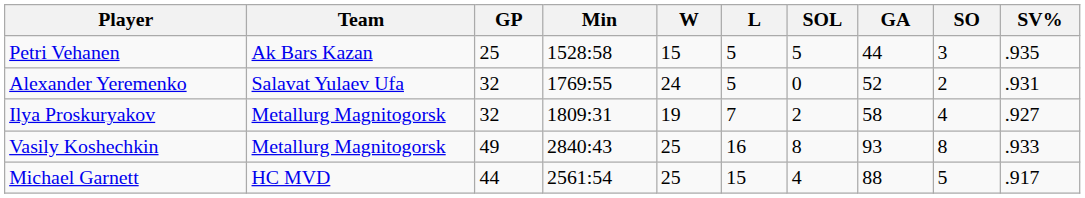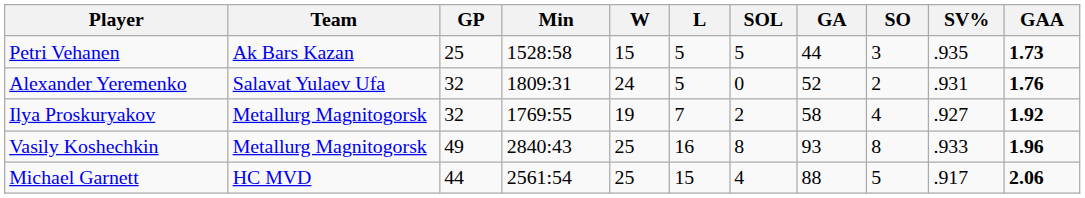 <table class="wikitable sortable">
 <tr>
 <th style="width: 14em;">Player</th>
 <th style="width: 13em;">Team</th>
 <th style="width: 3.5em;">GP</th>
 <th style="width: 6em;">Min</th>
 <th style="width: 3.5em;">W</th>
 <th style="width: 3.5em;">L</th>
 <th style="width: 3.5em;">SOL</th>
 <th style="width: 4em;">GA</th>
 <th style="width: 3.5em;">SO</th>
 <th style="width: 4em;">SV%</th>
+<th style="width: 4em;">GAA</th>
 </tr>
 <tr>
 <td> <a href='#'>Petri Vehanen</a></td>
 <td><a href='#'>Ak Bars Kazan</a></td>
 <td>25</td>
 <td>1528:58</td>
 <td>15</td>
 <td>5</td>
 <td>5</td>
 <td>44</td>
 <td>3</td>
 <td>.935</td>
+<td><strong>1.73</strong></td>
 </tr>
 <tr>
 <td> <a href='#'>Alexander Yeremenko</a></td>
 <td><a href='#'>Salavat Yulaev Ufa</a></td>
 <td>32</td>
-<td>1769:55</td>
+<td>1809:31</td>
 <td>24</td>
 <td>5</td>
 <td>0</td>
 <td>52</td>
 <td>2</td>
 <td>.931</td>
+<td><strong>1.76</strong></td>
 </tr>
 <tr>
 <td> <a href='#'>Ilya Proskuryakov</a></td>
 <td><a href='#'>Metallurg Magnitogorsk</a></td>
 <td>32</td>
-<td>1809:31</td>
+<td>1769:55</td>
 <td>19</td>
 <td>7</td>
 <td>2</td>
 <td>58</td>
 <td>4</td>
 <td>.927</td>
+<td><strong>1.92</strong></td>
 </tr>
 <tr>
 <td> <a href='#'>Vasily Koshechkin</a></td>
 <td><a href='#'>Metallurg Magnitogorsk</a></td>
 <td>49</td>
 <td>2840:43</td>
 <td>25</td>
 <td>16</td>
 <td>8</td>
 <td>93</td>
 <td>8</td>
 <td>.933</td>
+<td><strong>1.96</strong></td>
 </tr>
 <tr>
 <td> <a href='#'>Michael Garnett</a></td>
 <td><a href='#'>HC MVD</a></td>
 <td>44</td>
 <td>2561:54</td>
 <td>25</td>
 <td>15</td>
 <td>4</td>
 <td>88</td>
 <td>5</td>
 <td>.917</td>
+<td><strong>2.06</strong></td>
 </tr>
 </table>
